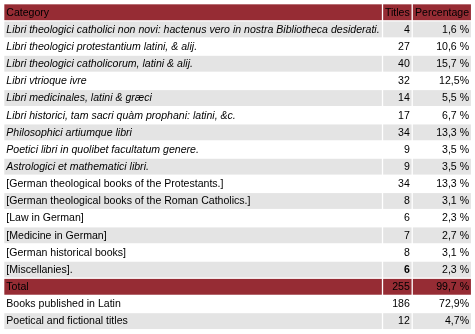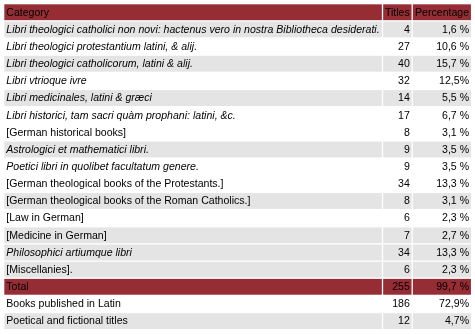 <table style="margin-top:10px;margin-bottom:10px;font-size=12px;" cellpadding="3">
 <tr>
 <td bgcolor="#962C34"><span>Category</span></td>
 <td bgcolor="#962C34" align="right"><span>Titles</span></td>
 <td bgcolor="#962C34" align="right"><span>Percentage</span></td>
 </tr>
 <tr>
 <td bgcolor="#E4E4E4"><em>Libri theologici catholici non novi: hactenus vero in nostra Bibliotheca desiderati.</em></td>
 <td bgcolor="#E4E4E4" align="right">4</td>
 <td bgcolor="#E4E4E4" align="right">1,6 %</td>
 </tr>
 <tr>
 <td><em>Libri theologici protestantium latini, & alij.</em></td>
 <td align="right">27</td>
 <td align="right">10,6 %</td>
 </tr>
 <tr>
 <td bgcolor="#E4E4E4"><em>Libri theologici catholicorum, latini & alij.</em></td>
 <td bgcolor="#E4E4E4" align="right">40</td>
 <td bgcolor="#E4E4E4" align="right">15,7 %</td>
 </tr>
 <tr>
 <td><em>Libri vtrioque ivre</em></td>
 <td align="right">32</td>
 <td align="right">12,5%</td>
 </tr>
 <tr>
 <td bgcolor="#E4E4E4"><em>Libri medicinales, latini & græci</em></td>
 <td bgcolor="#E4E4E4" align="right">14</td>
 <td bgcolor="#E4E4E4" align="right">5,5 %</td>
 </tr>
 <tr>
 <td><em>Libri historici, tam sacri quàm prophani: latini, &c.</em></td>
 <td align="right">17</td>
 <td align="right">6,7 %</td>
 </tr>
 <tr>
-<td bgcolor="#E4E4E4"><em>Philosophici artiumque libri</em></td>
-<td bgcolor="#E4E4E4" align="right">34</td>
-<td bgcolor="#E4E4E4" align="right">13,3 %</td>
+<td>[German historical books]</td>
+<td align="right">8</td>
+<td align="right">3,1 %</td>
+</tr>
+<tr>
+<td bgcolor="#E4E4E4"><em>Astrologici et mathematici libri.</em></td>
+<td bgcolor="#E4E4E4" align="right">9</td>
+<td bgcolor="#E4E4E4" align="right">3,5 %</td>
 </tr>
 <tr>
 <td><em>Poetici libri in quolibet facultatum genere.</em></td>
 <td align="right">9</td>
 <td align="right">3,5 %</td>
-</tr>
-<tr>
-<td bgcolor="#E4E4E4"><em>Astrologici et mathematici libri.</em></td>
-<td bgcolor="#E4E4E4" align="right">9</td>
-<td bgcolor="#E4E4E4" align="right">3,5 %</td>
 </tr>
 <tr>
 <td>[German theological books of the Protestants.]</td>
 <td align="right">34</td>
 <td align="right">13,3 %</td>
 </tr>
 <tr>
 <td bgcolor="#E4E4E4">[German theological books of the Roman Catholics.]</td>
 <td bgcolor="#E4E4E4" align="right">8</td>
 <td bgcolor="#E4E4E4" align="right">3,1 %</td>
 </tr>
 <tr>
 <td>[Law in German]</td>
 <td align="right">6</td>
 <td align="right">2,3 %</td>
 </tr>
 <tr>
 <td bgcolor="#E4E4E4">[Medicine in German]</td>
 <td bgcolor="#E4E4E4" align="right">7</td>
 <td bgcolor="#E4E4E4" align="right">2,7 %</td>
 </tr>
 <tr>
-<td>[German historical books]</td>
-<td align="right">8</td>
-<td align="right">3,1 %</td>
+<td bgcolor="#E4E4E4"><em>Philosophici artiumque libri</em></td>
+<td bgcolor="#E4E4E4" align="right">34</td>
+<td bgcolor="#E4E4E4" align="right">13,3 %</td>
 </tr>
 <tr>
 <td bgcolor="#E4E4E4">[Miscellanies].</td>
-<td bgcolor="#E4E4E4" align="right"><strong>6</strong></td>
+<td bgcolor="#E4E4E4" align="right">6</td>
 <td bgcolor="#E4E4E4" align="right">2,3 %</td>
 </tr>
 <tr>
 <td bgcolor="#962C34"><span>Total</span></td>
 <td bgcolor="#962C34" align="right"><span>255</span></td>
 <td bgcolor="#962C34" align="right"><span>99,7 %</span></td>
 </tr>
 <tr>
 <td>Books published in Latin</td>
 <td align="right">186</td>
 <td align="right">72,9%</td>
 </tr>
 <tr>
 <td bgcolor="#E4E4E4">Poetical and fictional titles</td>
 <td bgcolor="#E4E4E4" align="right">12</td>
 <td bgcolor="#E4E4E4" align="right">4,7%</td>
 </tr>
 </table>
